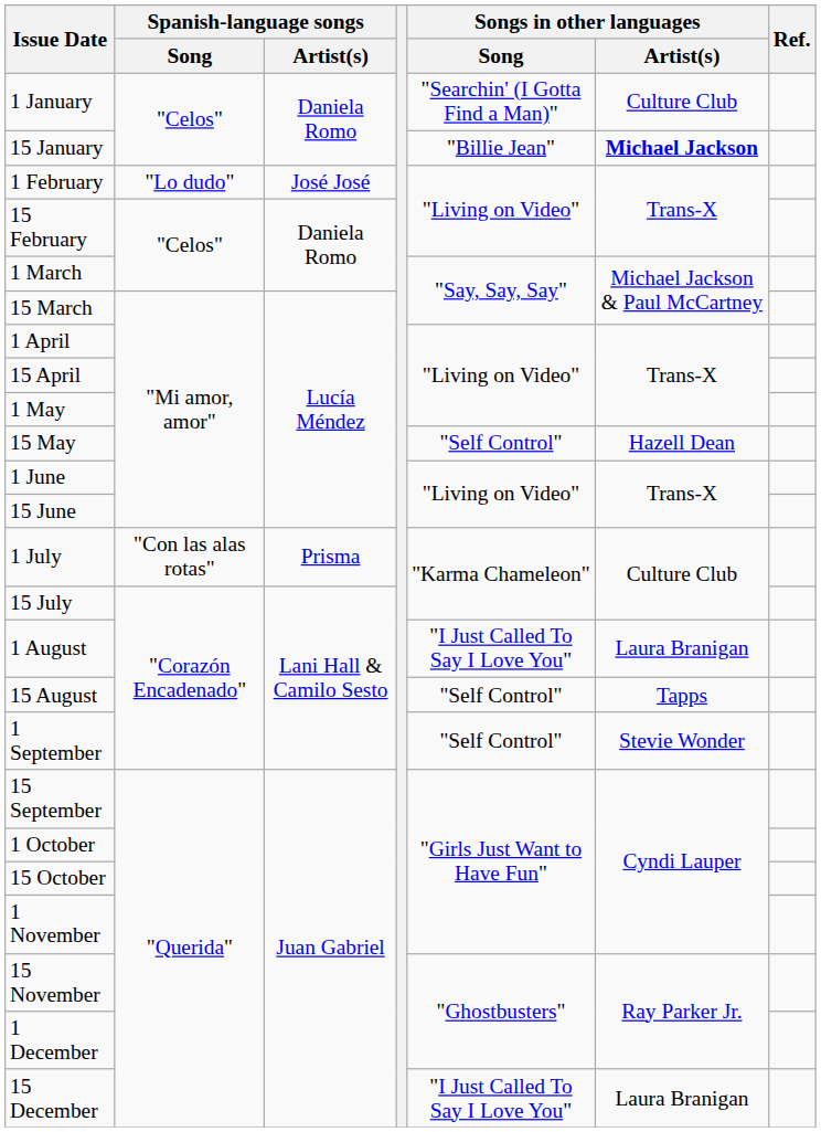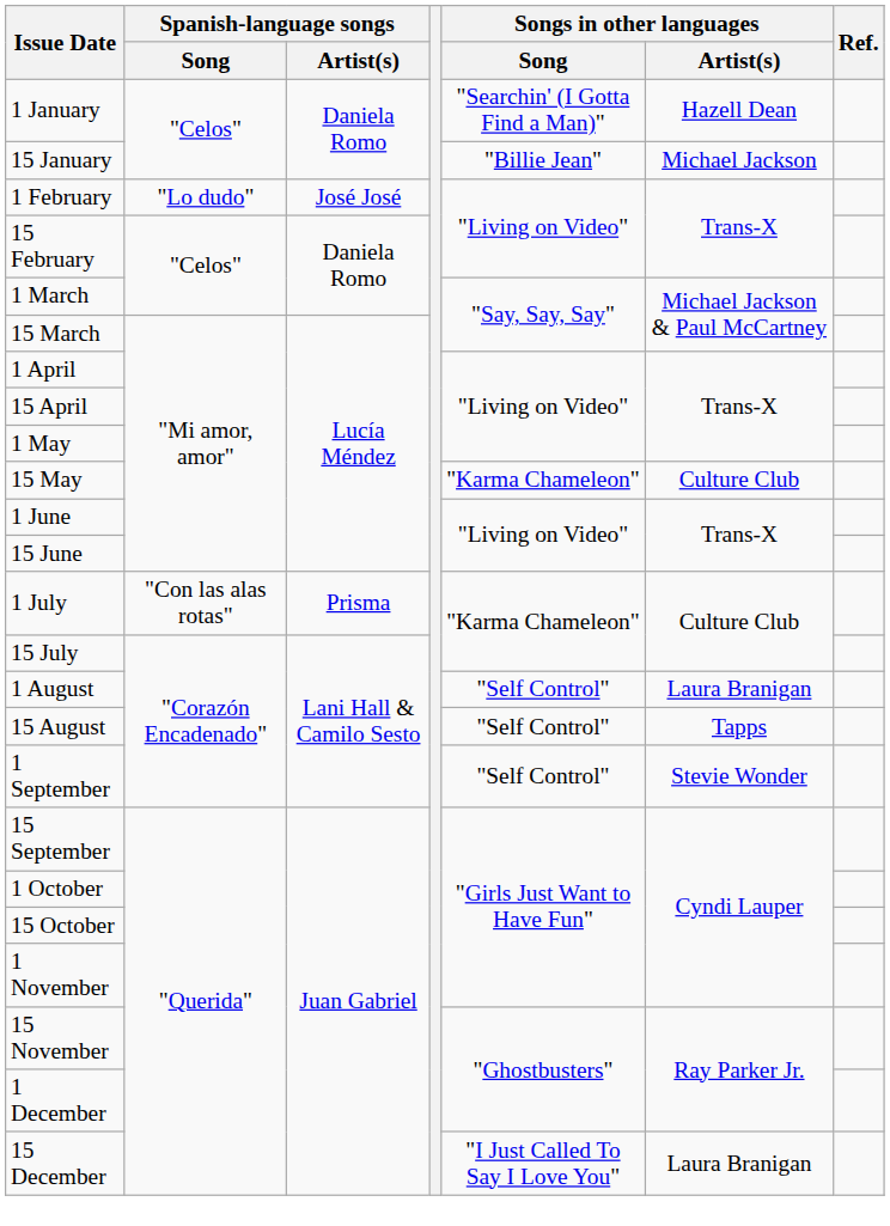 <table class="wikitable">
 <tr>
 <th style="text-align: center;" rowspan="2">Issue Date</th>
 <th style="text-align: center;" colspan="2">Spanish-language songs</th>
 <th style="text-align: center;" colspan="1" rowspan="26"></th>
 <th style="text-align: center;" colspan="2">Songs in other languages</th>
 <th style="text-align: center;" rowspan="2">Ref.</th>
 </tr>
 <tr>
 <th>Song</th>
 <th>Artist(s)</th>
 <th>Song</th>
 <th>Artist(s)</th>
 </tr>
 <tr>
 <td>1 January</td>
 <td align="center" rowspan="2">"<a href='#'>Celos</a>"</td>
 <td align="center" rowspan="2"><a href='#'>Daniela Romo</a></td>
 <td align="center" rowspan="1">"<a href='#'>Searchin' (I Gotta Find a Man)</a>"</td>
-<td align="center"><a href='#'>Culture Club</a></td>
+<td align="center" rowspan="1"><a href='#'>Hazell Dean</a></td>
 <td align="center"></td>
 </tr>
 <tr>
 <td>15 January</td>
 <td align="center" rowspan="1">"<a href='#'>Billie Jean</a>"</td>
-<td align="center" rowspan="1"><strong><a href='#'>Michael Jackson</a></strong></td>
+<td align="center" rowspan="1"><a href='#'>Michael Jackson</a></td>
 <td align="center"></td>
 </tr>
 <tr>
 <td>1 February</td>
 <td align="center">"<a href='#'>Lo dudo</a>"</td>
 <td align="center"><a href='#'>José José</a></td>
 <td align="center" rowspan="2">"<a href='#'>Living on Video</a>"</td>
 <td align="center" rowspan="2"><a href='#'>Trans-X</a></td>
 <td align="center"></td>
 </tr>
 <tr>
 <td>15 February</td>
 <td align="center" rowspan="2">"Celos"</td>
 <td align="center" rowspan="2">Daniela Romo</td>
 <td align="center"></td>
 </tr>
 <tr>
 <td>1 March</td>
 <td align="center" rowspan="2">"<a href='#'>Say, Say, Say</a>"</td>
 <td align="center" rowspan="2"><a href='#'>Michael Jackson</a> & <a href='#'>Paul McCartney</a></td>
 <td align="center"></td>
 </tr>
 <tr>
 <td>15 March</td>
 <td align="center" rowspan="7">"Mi amor, amor"</td>
 <td align="center" rowspan="7"><a href='#'>Lucía Méndez</a></td>
 <td align="center"></td>
 </tr>
 <tr>
 <td>1 April</td>
 <td align="center" rowspan="3">"Living on Video"</td>
 <td align="center" rowspan="3">Trans-X</td>
 <td align="center"></td>
 </tr>
 <tr>
 <td>15 April</td>
 <td align="center"></td>
 </tr>
 <tr>
 <td>1 May</td>
 <td align="center"></td>
 </tr>
 <tr>
 <td>15 May</td>
-<td align="center">"<a href='#'>Self Control</a>"</td>
-<td align="center" rowspan="1"><a href='#'>Hazell Dean</a></td>
+<td align="center">"<a href='#'>Karma Chameleon</a>"</td>
+<td align="center"><a href='#'>Culture Club</a></td>
 <td align="center"></td>
 </tr>
 <tr>
 <td>1 June</td>
 <td align="center" rowspan="2">"Living on Video"</td>
 <td align="center" rowspan="2">Trans-X</td>
 <td align="center"></td>
 </tr>
 <tr>
 <td>15 June</td>
 <td align="center"></td>
 </tr>
 <tr>
 <td>1 July</td>
 <td align="center">"Con las alas rotas"</td>
 <td align="center"><a href='#'>Prisma</a></td>
 <td align="center" rowspan="2">"Karma Chameleon"</td>
 <td align="center" rowspan="2">Culture Club</td>
 <td align="center"></td>
 </tr>
 <tr>
 <td>15 July</td>
 <td align="center" rowspan="4">"<a href='#'>Corazón Encadenado</a>"</td>
 <td align="center" rowspan="4"><a href='#'>Lani Hall</a> & <a href='#'>Camilo Sesto</a></td>
 <td align="center"></td>
 </tr>
 <tr>
 <td>1 August</td>
-<td align="center">"<a href='#'>I Just Called To Say I Love You</a>"</td>
+<td align="center">"<a href='#'>Self Control</a>"</td>
 <td align="center"><a href='#'>Laura Branigan</a></td>
 <td align="center"></td>
 </tr>
 <tr>
 <td>15 August</td>
 <td align="center">"Self Control"</td>
 <td align="center" rowspan="1"><a href='#'>Tapps</a></td>
 <td align="center"></td>
 </tr>
 <tr>
 <td>1 September</td>
 <td align="center">"Self Control"</td>
 <td align="center"><a href='#'>Stevie Wonder</a></td>
 <td align="center"></td>
 </tr>
 <tr>
 <td>15 September</td>
 <td align="center" rowspan="7">"<a href='#'>Querida</a>"</td>
 <td align="center" rowspan="7"><a href='#'>Juan Gabriel</a></td>
 <td align="center" rowspan="4">"<a href='#'>Girls Just Want to Have Fun</a>"</td>
 <td align="center" rowspan="4"><a href='#'>Cyndi Lauper</a></td>
 <td align="center"></td>
 </tr>
 <tr>
 <td>1 October</td>
 <td align="center"></td>
 </tr>
 <tr>
 <td>15 October</td>
 <td align="center"></td>
 </tr>
 <tr>
 <td>1 November</td>
 <td align="center"></td>
 </tr>
 <tr>
 <td>15 November</td>
 <td align="center" rowspan="2">"<a href='#'>Ghostbusters</a>"</td>
 <td align="center" rowspan="2"><a href='#'>Ray Parker Jr.</a></td>
 <td align="center"></td>
 </tr>
 <tr>
 <td>1 December</td>
 <td align="center"></td>
 </tr>
 <tr>
 <td>15 December</td>
 <td align="center">"<a href='#'>I Just Called To Say I Love You</a>"</td>
 <td align="center">Laura Branigan</td>
 <td align="center"></td>
 </tr>
 </table>
